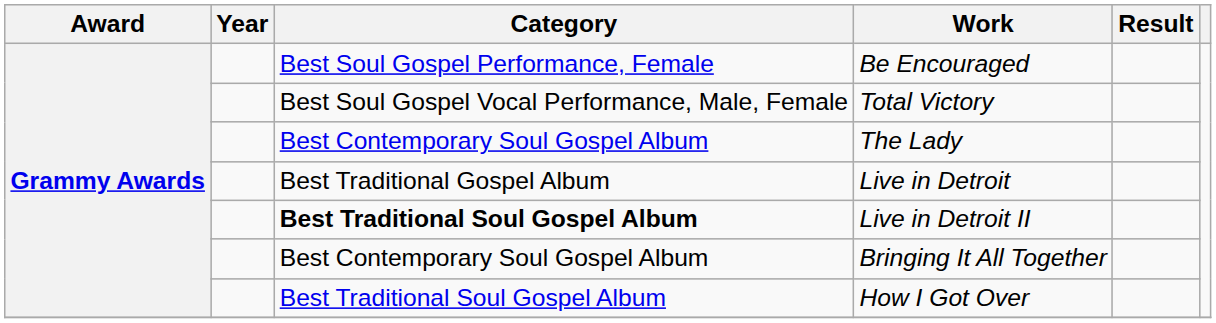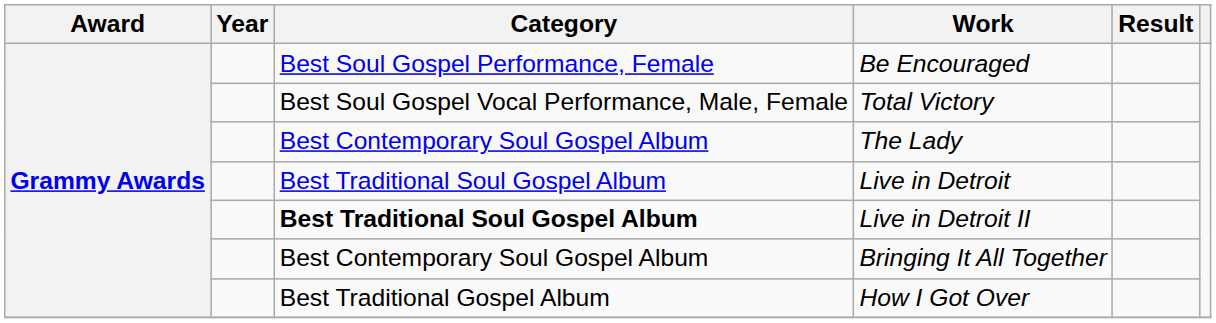 <table class="wikitable sortable plainrowheaders">
 <tr>
 <th scope="col">Award</th>
 <th scope="col">Year</th>
 <th scope="col">Category</th>
 <th scope="col">Work</th>
 <th scope="col">Result</th>
 <th scope="col" class="unsortable"></th>
 </tr>
 <tr>
 <th scope="row" rowspan="7"><a href='#'>Grammy Awards</a></th>
 <td></td>
 <td><a href='#'>Best Soul Gospel Performance, Female</a></td>
 <td><em>Be Encouraged</em></td>
 <td></td>
 <td rowspan="7"></td>
 </tr>
 <tr>
 <td></td>
 <td>Best Soul Gospel Vocal Performance, Male, Female</td>
 <td><em>Total Victory</em></td>
 <td></td>
 </tr>
 <tr>
 <td></td>
 <td><a href='#'>Best Contemporary Soul Gospel Album</a></td>
 <td><em>The Lady</em></td>
 <td></td>
 </tr>
 <tr>
 <td></td>
-<td>Best Traditional Gospel Album</td>
+<td><a href='#'>Best Traditional Soul Gospel Album</a></td>
 <td><em>Live in Detroit</em></td>
 <td></td>
 </tr>
 <tr>
 <td></td>
 <td><strong>Best Traditional Soul Gospel Album</strong></td>
 <td><em>Live in Detroit II</em></td>
 <td></td>
 </tr>
 <tr>
 <td></td>
 <td>Best Contemporary Soul Gospel Album</td>
 <td><em>Bringing It All Together</em></td>
 <td></td>
 </tr>
 <tr>
 <td></td>
-<td><a href='#'>Best Traditional Soul Gospel Album</a></td>
+<td>Best Traditional Gospel Album</td>
 <td><em>How I Got Over</em></td>
 <td></td>
 </tr>
 <tr>
 </tr>
 </table>
